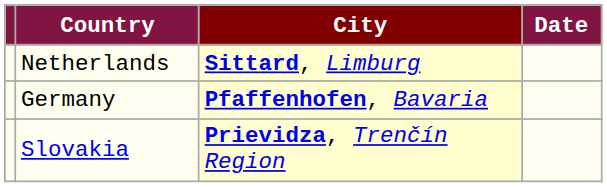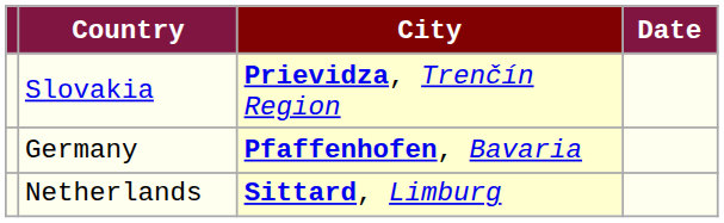 <table class="wikitable" "text-align:left;font-size:100%;"|>
 <tr>
 <th style="background:#811541; color:#fff;" !></th>
 <th style="height:17px; background:#811541; color:#fff; width:100px;">Country</th>
 <th ! style="background:#810001; color:#fff; width:180px;">City</th>
 <th ! style="background:#811541; color:#fff; width:40px;">Date</th>
 </tr>
 <tr>
 <th style="background: #FFFFEF; color: #000000" !></th>
-<td ! style="background:#ffffef; color:#000;" !>Netherlands</td>
-<td ! style="background:#ffffcf; color:#000;" !><strong><a href='#'>Sittard</a></strong>, <em><a href='#'>Limburg</a></em></td>
+<td ! style="background:#ffffef; color:#000;" !><a href='#'>Slovakia</a></td>
+<td ! style="background:#ffffcf; color:#000;" !><strong><a href='#'>Prievidza</a></strong>, <em><a href='#'>Trenčín Region</a></em></td>
 <td ! style="background:#ffffef; color:#000;" !></td>
 </tr>
 <tr>
 <th style="background: #FFFFEF; color: #000000" !></th>
 <td ! style="background:#ffffef; color:#000;" !>Germany</td>
 <td ! style="background:#ffffcf; color:#000;" !><strong><a href='#'>Pfaffenhofen</a></strong>, <em><a href='#'>Bavaria</a></em></td>
 <td ! style="background:#ffffef; color:#000;" !></td>
 </tr>
 <tr>
 <th style="background: #FFFFEF; color: #000000" !></th>
-<td ! style="background:#ffffef; color:#000;" !><a href='#'>Slovakia</a></td>
-<td ! style="background:#ffffcf; color:#000;" !><strong><a href='#'>Prievidza</a></strong>, <em><a href='#'>Trenčín Region</a></em></td>
+<td ! style="background:#ffffef; color:#000;" !>Netherlands</td>
+<td ! style="background:#ffffcf; color:#000;" !><strong><a href='#'>Sittard</a></strong>, <em><a href='#'>Limburg</a></em></td>
 <td ! style="background:#ffffef; color:#000;" !></td>
 </tr>
 </table>
